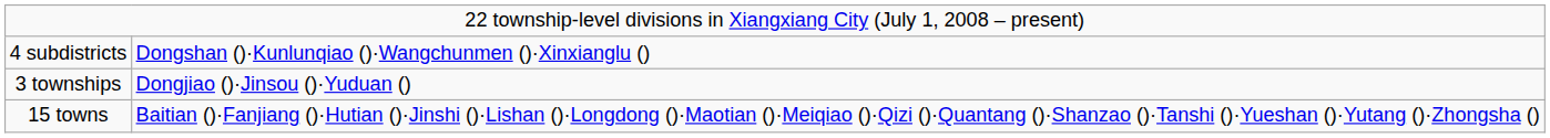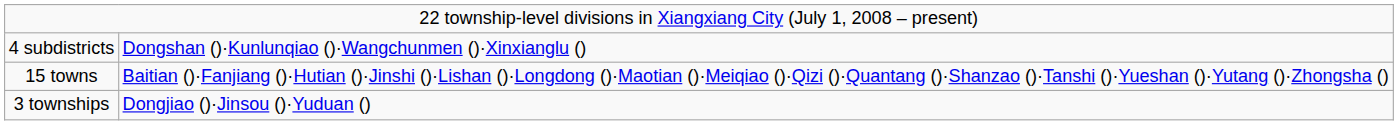 <table class="wikitable">
 <tr>
 <td style="text-align:center;" colspan="2">22 township-level divisions in <a href='#'>Xiangxiang City</a> (July 1, 2008 – present)</td>
 </tr>
 <tr align=left>
 <td align=center>4 subdistricts</td>
 <td><a href='#'>Dongshan</a> ()·<a href='#'>Kunlunqiao</a> ()·<a href='#'>Wangchunmen</a> ()·<a href='#'>Xinxianglu</a> ()</td>
 </tr>
 <tr align=left>
+<td align=center>15 towns</td>
+<td><a href='#'>Baitian</a> ()·<a href='#'>Fanjiang</a> ()·<a href='#'>Hutian</a> ()·<a href='#'>Jinshi</a> ()·<a href='#'>Lishan</a> ()·<a href='#'>Longdong</a> ()·<a href='#'>Maotian</a> ()·<a href='#'>Meiqiao</a> ()·<a href='#'>Qizi</a> ()·<a href='#'>Quantang</a> ()·<a href='#'>Shanzao</a> ()·<a href='#'>Tanshi</a> ()·<a href='#'>Yueshan</a> ()·<a href='#'>Yutang</a> ()·<a href='#'>Zhongsha</a> ()</td>
+</tr>
+<tr align=left>
 <td align=center>3 townships</td>
 <td><a href='#'>Dongjiao</a> ()·<a href='#'>Jinsou</a> ()·<a href='#'>Yuduan</a> ()</td>
 </tr>
-<tr align=left>
-<td align=center>15 towns</td>
-<td><a href='#'>Baitian</a> ()·<a href='#'>Fanjiang</a> ()·<a href='#'>Hutian</a> ()·<a href='#'>Jinshi</a> ()·<a href='#'>Lishan</a> ()·<a href='#'>Longdong</a> ()·<a href='#'>Maotian</a> ()·<a href='#'>Meiqiao</a> ()·<a href='#'>Qizi</a> ()·<a href='#'>Quantang</a> ()·<a href='#'>Shanzao</a> ()·<a href='#'>Tanshi</a> ()·<a href='#'>Yueshan</a> ()·<a href='#'>Yutang</a> ()·<a href='#'>Zhongsha</a> ()</td>
-</tr>
 </table>
